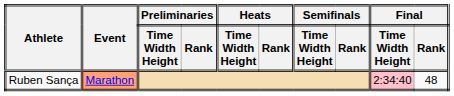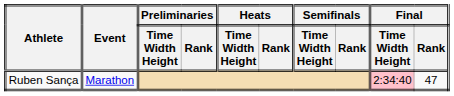 <table class=wikitable style="font-size:90%; border: double;">
 <tr>
 <th rowspan="2" style="border-right:double">Athlete</th>
 <th rowspan="2" style="border-right:double">Event</th>
 <th colspan="2" style="border-right:double; border-bottom:double;">Preliminaries</th>
 <th colspan="2" style="border-right:double; border-bottom:double;">Heats</th>
 <th colspan="2" style="border-right:double; border-bottom:double;">Semifinals</th>
 <th colspan="2" style="border-right:double; border-bottom:double;">Final</th>
 </tr>
 <tr>
 <th>Time<br>Width<br>Height</th>
 <th style="border-right:double">Rank</th>
 <th>Time<br>Width<br>Height</th>
 <th style="border-right:double">Rank</th>
 <th>Time<br>Width<br>Height</th>
 <th style="border-right:double">Rank</th>
 <th>Time<br>Width<br>Height</th>
 <th style="border-right:double">Rank</th>
 </tr>
 <tr style="border-top: double;">
 <td style="border-right:double">Ruben Sança</td>
-<td style="background: lightsalmon; border-right:double"><a href='#'>Marathon</a></td>
+<td style="border-right:double"><a href='#'>Marathon</a></td>
 <td style="border-right:double" colspan= 6 bgcolor="wheat"></td>
 <td align=center style="background: pink;">2:34:40</td>
-<td align=center>48</td>
+<td align=center>47</td>
 </tr>
 </table>
